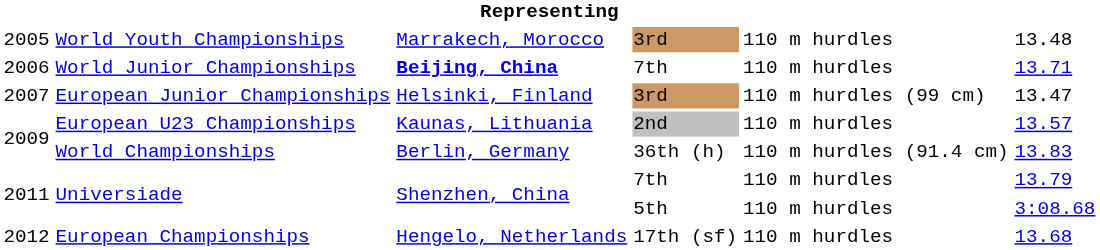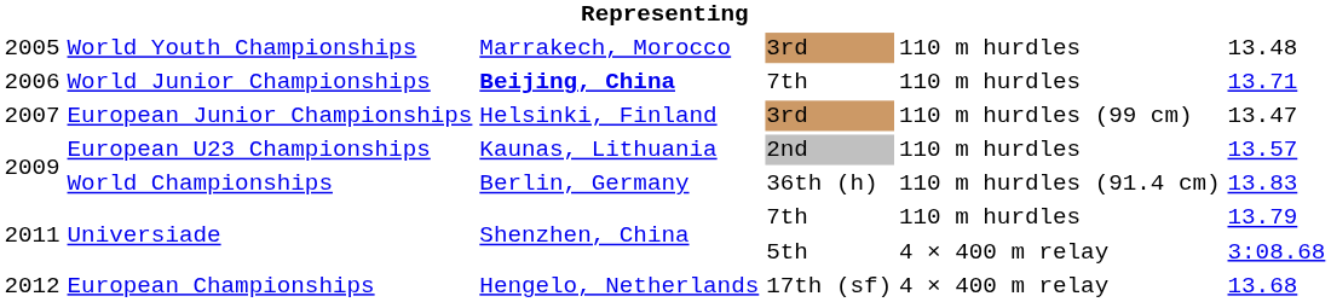 <table>
 <tr>
 <th colspan="6">Representing </th>
 </tr>
 <tr>
 <td>2005</td>
 <td><a href='#'>World Youth Championships</a></td>
 <td><a href='#'>Marrakech, Morocco</a></td>
 <td bgcolor=cc9966>3rd</td>
 <td>110 m hurdles</td>
 <td>13.48</td>
 </tr>
 <tr>
 <td>2006</td>
 <td><a href='#'>World Junior Championships</a></td>
 <td><strong><a href='#'>Beijing, China</a></strong></td>
 <td>7th</td>
 <td>110 m hurdles</td>
 <td><a href='#'>13.71</a></td>
 </tr>
 <tr>
 <td>2007</td>
 <td><a href='#'>European Junior Championships</a></td>
 <td><a href='#'>Helsinki, Finland</a></td>
 <td bgcolor=cc9966>3rd</td>
 <td>110 m hurdles (99 cm)</td>
 <td>13.47</td>
 </tr>
 <tr>
 <td rowspan=2>2009</td>
 <td><a href='#'>European U23 Championships</a></td>
 <td><a href='#'>Kaunas, Lithuania</a></td>
 <td bgcolor=silver>2nd</td>
 <td>110 m hurdles</td>
 <td><a href='#'>13.57</a></td>
 </tr>
 <tr>
 <td><a href='#'>World Championships</a></td>
 <td><a href='#'>Berlin, Germany</a></td>
 <td>36th (h)</td>
 <td>110 m hurdles (91.4 cm)</td>
 <td><a href='#'>13.83</a></td>
 </tr>
 <tr>
 <td rowspan=2>2011</td>
 <td rowspan=2><a href='#'>Universiade</a></td>
 <td rowspan=2><a href='#'>Shenzhen, China</a></td>
 <td>7th</td>
 <td>110 m hurdles</td>
 <td><a href='#'>13.79</a></td>
 </tr>
 <tr>
 <td>5th</td>
-<td>110 m hurdles</td>
+<td>4 × 400 m relay</td>
 <td><a href='#'>3:08.68</a></td>
 </tr>
 <tr>
 <td>2012</td>
 <td><a href='#'>European Championships</a></td>
 <td><a href='#'>Hengelo, Netherlands</a></td>
 <td>17th (sf)</td>
-<td>110 m hurdles</td>
+<td>4 × 400 m relay</td>
 <td><a href='#'>13.68</a></td>
 </tr>
 </table>
